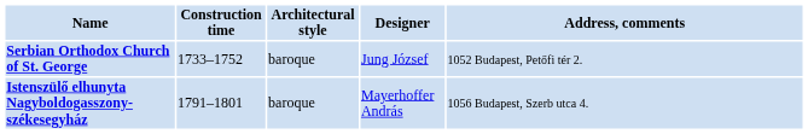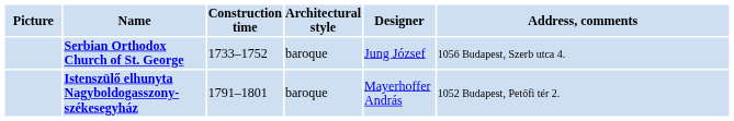 <table width="100%">
 <tr>
+<th bgcolor="#CEDFF2" width="8%">Picture</th>
 <th bgcolor="#CEDFF2" width="20%">Name</th>
 <th bgcolor="#CEDFF2" width="10%">Construction time</th>
 <th bgcolor="#CEDFF2" width="10%">Architectural style</th>
 <th bgcolor="#CEDFF2" width="10%">Designer</th>
 <th bgcolor="#CEDFF2" width="42%">Address, comments</th>
 </tr>
 <tr>
+<td bgcolor="#CEDFF2"></td>
 <td bgcolor="#CEDFF2"><strong><a href='#'>Serbian Orthodox Church of St. George</a></strong></td>
 <td bgcolor="#CEDFF2">1733–1752</td>
 <td bgcolor="#CEDFF2">baroque</td>
 <td bgcolor="#CEDFF2"><a href='#'>Jung József</a></td>
-<td bgcolor="#CEDFF2"><small>1052 Budapest, Petőfi tér 2.</small></td>
+<td bgcolor="#CEDFF2"><small>1056 Budapest, Szerb utca 4.</small></td>
 </tr>
 <tr>
+<td bgcolor="#CEDFF2"></td>
 <td bgcolor="#CEDFF2"><strong><a href='#'>Istenszülő elhunyta Nagyboldogasszony-székesegyház</a></strong></td>
 <td bgcolor="#CEDFF2">1791–1801</td>
 <td bgcolor="#CEDFF2">baroque</td>
 <td bgcolor="#CEDFF2"><a href='#'>Mayerhoffer András</a></td>
-<td bgcolor="#CEDFF2"><small>1056 Budapest, Szerb utca 4.</small></td>
+<td bgcolor="#CEDFF2"><small>1052 Budapest, Petőfi tér 2.</small></td>
 </tr>
 </table>
